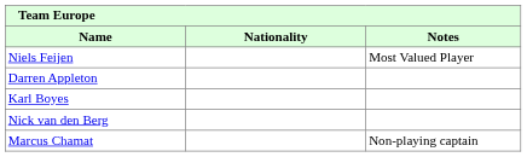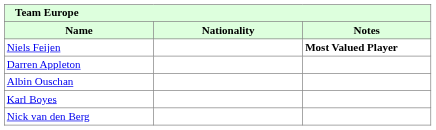 <table border="1" cellpadding="3" width="70%" style="border-collapse: collapse;">
 <tr bgcolor="#ddffdd">
 <td colspan=3>   <strong>Team Europe</strong></td>
 </tr>
 <tr bgcolor="#ddffdd">
 <th width=35%>Name</th>
 <th width=35%>Nationality</th>
 <th width=30%>Notes</th>
 </tr>
 <tr>
 <td><a href='#'>Niels Feijen</a></td>
 <td></td>
-<td>Most Valued Player </td>
+<td><strong>Most Valued Player </strong></td>
 </tr>
 <tr>
 <td><a href='#'>Darren Appleton</a></td>
+<td></td>
+<td></td>
+</tr>
+<tr>
+<td><a href='#'>Albin Ouschan</a></td>
 <td></td>
 <td></td>
 </tr>
 <tr>
 <td><a href='#'>Karl Boyes</a></td>
 <td></td>
 <td></td>
 </tr>
 <tr>
 <td><a href='#'>Nick van den Berg</a></td>
 <td></td>
 <td></td>
 </tr>
-<tr>
-<td><a href='#'>Marcus Chamat</a></td>
-<td></td>
-<td>Non-playing captain</td>
-</tr>
 </table>
